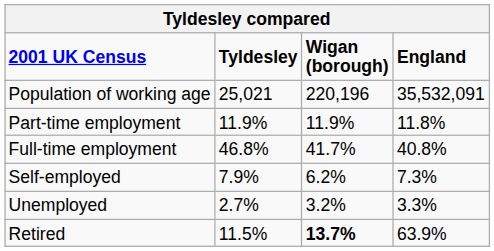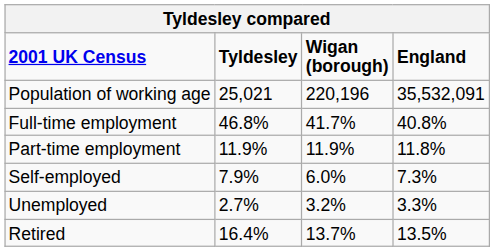 <table class="wikitable" style="float: right; margin-left: 1em; font-size: 90%;" cellspacing="5">
 <tr>
 <th colspan="4">Tyldesley compared</th>
 </tr>
 <tr>
 <td><strong><a href='#'>2001 UK Census</a></strong></td>
 <td><strong>Tyldesley</strong></td>
 <td><strong>Wigan</strong><br><strong>(borough)</strong></td>
 <td><strong>England</strong></td>
 </tr>
 <tr>
 <td>Population of working age</td>
 <td>25,021</td>
 <td>220,196</td>
 <td>35,532,091</td>
 </tr>
 <tr>
+<td>Full-time employment</td>
+<td>46.8%</td>
+<td>41.7%</td>
+<td>40.8%</td>
+</tr>
+<tr>
 <td>Part-time employment</td>
 <td>11.9%</td>
 <td>11.9%</td>
 <td>11.8%</td>
 </tr>
 <tr>
-<td>Full-time employment</td>
-<td>46.8%</td>
-<td>41.7%</td>
-<td>40.8%</td>
-</tr>
-<tr>
 <td>Self-employed</td>
 <td>7.9%</td>
-<td>6.2%</td>
+<td>6.0%</td>
 <td>7.3%</td>
 </tr>
 <tr>
 <td>Unemployed</td>
 <td>2.7%</td>
 <td>3.2%</td>
 <td>3.3%</td>
 </tr>
 <tr>
 <td>Retired</td>
-<td>11.5%</td>
-<td><strong>13.7%</strong></td>
-<td>63.9%</td>
+<td>16.4%</td>
+<td>13.7%</td>
+<td>13.5%</td>
 </tr>
 </table>
